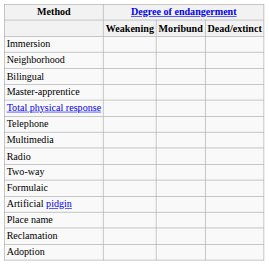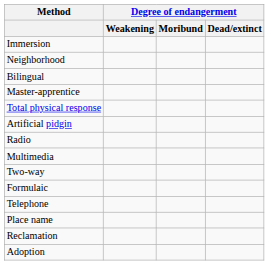 <table class="wikitable sortable">
 <tr>
 <th>Method</th>
 <th colspan="3"><a href='#'>Degree of endangerment</a></th>
 </tr>
 <tr>
 <th></th>
 <th>Weakening</th>
 <th>Moribund</th>
 <th>Dead/extinct</th>
 </tr>
 <tr>
 <td>Immersion</td>
 <td></td>
 <td></td>
 <td></td>
 </tr>
 <tr>
 <td>Neighborhood</td>
 <td></td>
 <td></td>
 <td></td>
 </tr>
 <tr>
 <td>Bilingual</td>
 <td></td>
 <td></td>
 <td></td>
 </tr>
 <tr>
 <td>Master-apprentice</td>
 <td></td>
 <td></td>
 <td></td>
 </tr>
 <tr>
 <td><a href='#'>Total physical response</a></td>
 <td></td>
 <td></td>
 <td></td>
 </tr>
 <tr>
-<td>Telephone</td>
+<td>Artificial <a href='#'>pidgin</a></td>
+<td></td>
+<td></td>
+<td></td>
+</tr>
+<tr>
+<td>Radio</td>
 <td></td>
 <td></td>
 <td></td>
 </tr>
 <tr>
 <td>Multimedia</td>
-<td></td>
-<td></td>
-<td></td>
-</tr>
-<tr>
-<td>Radio</td>
 <td></td>
 <td></td>
 <td></td>
 </tr>
 <tr>
 <td>Two-way</td>
 <td></td>
 <td></td>
 <td></td>
 </tr>
 <tr>
 <td>Formulaic</td>
 <td></td>
 <td></td>
 <td></td>
 </tr>
 <tr>
-<td>Artificial <a href='#'>pidgin</a></td>
+<td>Telephone</td>
 <td></td>
 <td></td>
 <td></td>
 </tr>
 <tr>
 <td>Place name</td>
 <td></td>
 <td></td>
 <td></td>
 </tr>
 <tr>
 <td>Reclamation</td>
 <td></td>
 <td></td>
 <td></td>
 </tr>
 <tr>
 <td>Adoption</td>
 <td></td>
 <td></td>
 <td></td>
 </tr>
 </table>
